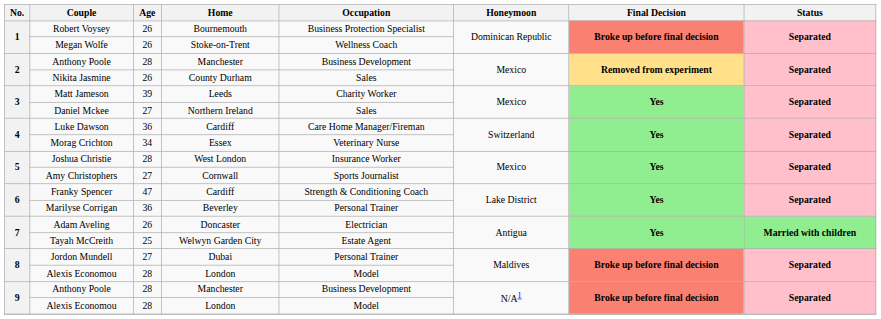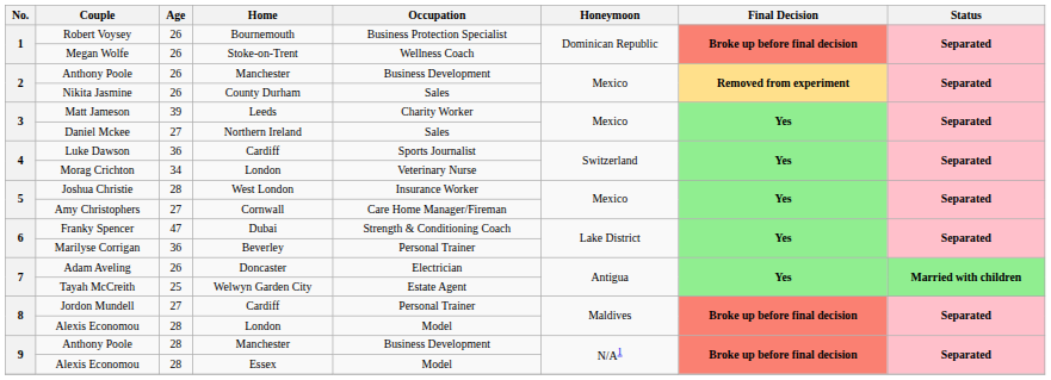 <table class="wikitable plainrowheaders" style="text-align:center; width:100%; font-size:88%;">
 <tr>
 <th>No.</th>
 <th>Couple</th>
 <th>Age</th>
 <th>Home</th>
 <th>Occupation</th>
 <th>Honeymoon</th>
 <th>Final Decision</th>
 <th>Status</th>
 </tr>
 <tr>
 <th rowspan="2">1</th>
 <td>Robert Voysey</td>
 <td>26</td>
 <td>Bournemouth</td>
 <td>Business Protection Specialist</td>
 <td rowspan="2">Dominican Republic</td>
 <th rowspan="2" style="background:salmon;">Broke up before final decision</th>
 <th rowspan="2" style="background:pink;">Separated</th>
 </tr>
 <tr>
 <td>Megan Wolfe</td>
 <td>26</td>
 <td>Stoke-on-Trent</td>
 <td>Wellness Coach</td>
 </tr>
 <tr>
 <th rowspan="2">2</th>
 <td>Anthony Poole</td>
-<td>28</td>
+<td>26</td>
 <td>Manchester</td>
 <td>Business Development</td>
 <td rowspan="2">Mexico</td>
 <th rowspan="2" style="background:#ffe08b;">Removed from experiment</th>
 <th rowspan="2" style="background:pink;">Separated</th>
 </tr>
 <tr>
 <td>Nikita Jasmine</td>
 <td>26</td>
 <td>County Durham</td>
 <td>Sales</td>
 </tr>
 <tr>
 <th rowspan="2">3</th>
 <td>Matt Jameson</td>
 <td>39</td>
 <td>Leeds</td>
 <td>Charity Worker</td>
 <td rowspan="2">Mexico</td>
 <th rowspan="2" style="background:lightgreen;">Yes</th>
 <th rowspan="2" style="background:pink;">Separated</th>
 </tr>
 <tr>
 <td>Daniel Mckee</td>
 <td>27</td>
 <td>Northern Ireland</td>
 <td>Sales</td>
 </tr>
 <tr>
 <th rowspan="2">4</th>
 <td>Luke Dawson</td>
 <td>36</td>
 <td>Cardiff</td>
-<td>Care Home Manager/Fireman</td>
+<td>Sports Journalist</td>
 <td rowspan="2">Switzerland</td>
 <th rowspan="2" style="background:lightgreen;">Yes</th>
 <th rowspan="2" style="background:pink;">Separated</th>
 </tr>
 <tr>
 <td>Morag Crichton</td>
 <td>34</td>
-<td>Essex</td>
+<td>London</td>
 <td>Veterinary Nurse</td>
 </tr>
 <tr>
 <th rowspan="2">5</th>
 <td>Joshua Christie</td>
 <td>28</td>
 <td>West London</td>
 <td>Insurance Worker</td>
 <td rowspan="2">Mexico</td>
 <th rowspan="2" style="background:lightgreen;">Yes</th>
 <th rowspan="2" style="background:pink;">Separated</th>
 </tr>
 <tr>
 <td>Amy Christophers</td>
 <td>27</td>
 <td>Cornwall</td>
-<td>Sports Journalist</td>
+<td>Care Home Manager/Fireman</td>
 </tr>
 <tr>
 <th rowspan="2">6</th>
 <td>Franky Spencer</td>
 <td>47</td>
-<td>Cardiff</td>
+<td>Dubai</td>
 <td>Strength & Conditioning Coach</td>
 <td rowspan="2">Lake District</td>
 <th rowspan="2" style="background:lightgreen;">Yes</th>
 <th rowspan="2" style="background:pink;">Separated</th>
 </tr>
 <tr>
 <td>Marilyse Corrigan</td>
 <td>36</td>
 <td>Beverley</td>
 <td>Personal Trainer</td>
 </tr>
 <tr>
 <th rowspan="2">7</th>
 <td>Adam Aveling</td>
 <td>26</td>
 <td>Doncaster</td>
 <td>Electrician</td>
 <td rowspan="2">Antigua</td>
 <th rowspan="2" style="background:lightgreen;">Yes</th>
 <th rowspan="2" style="background:lightgreen;">Married with children</th>
 </tr>
 <tr>
 <td>Tayah McCreith</td>
 <td>25</td>
 <td>Welwyn Garden City</td>
 <td>Estate Agent</td>
 </tr>
 <tr>
 <th rowspan="2">8</th>
 <td>Jordon Mundell</td>
 <td>27</td>
-<td>Dubai</td>
+<td>Cardiff</td>
 <td>Personal Trainer</td>
 <td rowspan="2">Maldives</td>
 <th rowspan="2" style="background:salmon;">Broke up before final decision</th>
 <th rowspan="2" style="background:pink;">Separated</th>
 </tr>
 <tr>
 <td>Alexis Economou</td>
 <td>28</td>
 <td>London</td>
 <td>Model</td>
 </tr>
 <tr>
 <th rowspan="2">9</th>
 <td>Anthony Poole</td>
 <td>28</td>
 <td>Manchester</td>
 <td>Business Development</td>
 <td rowspan="2">N/A<sup><a href='#'>1</a></sup></td>
 <th rowspan="2" style="background:salmon;">Broke up before final decision</th>
 <th rowspan="2" style="background:pink;">Separated</th>
 </tr>
 <tr>
 <td>Alexis Economou</td>
 <td>28</td>
-<td>London</td>
+<td>Essex</td>
 <td>Model</td>
 </tr>
 <tr>
 </tr>
 </table>
